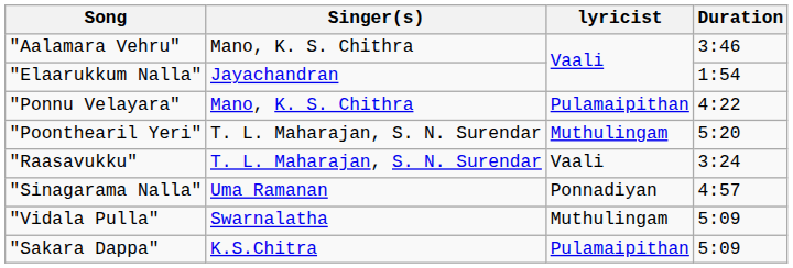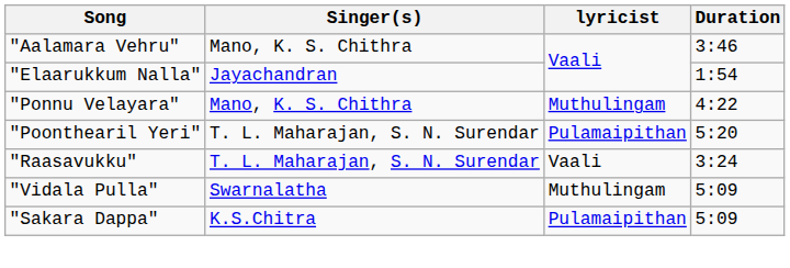 <table class="wikitable" style="font-size:95%;">
 <tr>
 <th>Song</th>
 <th>Singer(s)</th>
 <th>lyricist</th>
 <th>Duration</th>
 </tr>
 <tr>
 <td>"Aalamara Vehru"</td>
 <td>Mano, K. S. Chithra</td>
 <td rowspan=2><a href='#'>Vaali</a></td>
 <td>3:46</td>
 </tr>
 <tr>
 <td>"Elaarukkum Nalla"</td>
 <td><a href='#'>Jayachandran</a></td>
 <td>1:54</td>
 </tr>
 <tr>
 <td>"Ponnu Velayara"</td>
 <td><a href='#'>Mano</a>, <a href='#'>K. S. Chithra</a></td>
-<td><a href='#'>Pulamaipithan</a></td>
+<td><a href='#'>Muthulingam</a></td>
 <td>4:22</td>
 </tr>
 <tr>
 <td>"Poonthearil Yeri"</td>
 <td>T. L. Maharajan, S. N. Surendar</td>
-<td><a href='#'>Muthulingam</a></td>
+<td><a href='#'>Pulamaipithan</a></td>
 <td>5:20</td>
 </tr>
 <tr>
 <td>"Raasavukku"</td>
 <td><a href='#'>T. L. Maharajan</a>, <a href='#'>S. N. Surendar</a></td>
 <td>Vaali</td>
 <td>3:24</td>
-</tr>
-<tr>
-<td>"Sinagarama Nalla"</td>
-<td><a href='#'>Uma Ramanan</a></td>
-<td>Ponnadiyan</td>
-<td>4:57</td>
 </tr>
 <tr>
 <td>"Vidala Pulla"</td>
 <td><a href='#'>Swarnalatha</a></td>
 <td>Muthulingam</td>
 <td>5:09</td>
 </tr>
 <tr>
 <td>"Sakara Dappa"</td>
 <td><a href='#'>K.S.Chitra</a></td>
 <td><a href='#'>Pulamaipithan</a></td>
 <td>5:09</td>
 </tr>
 </table>
